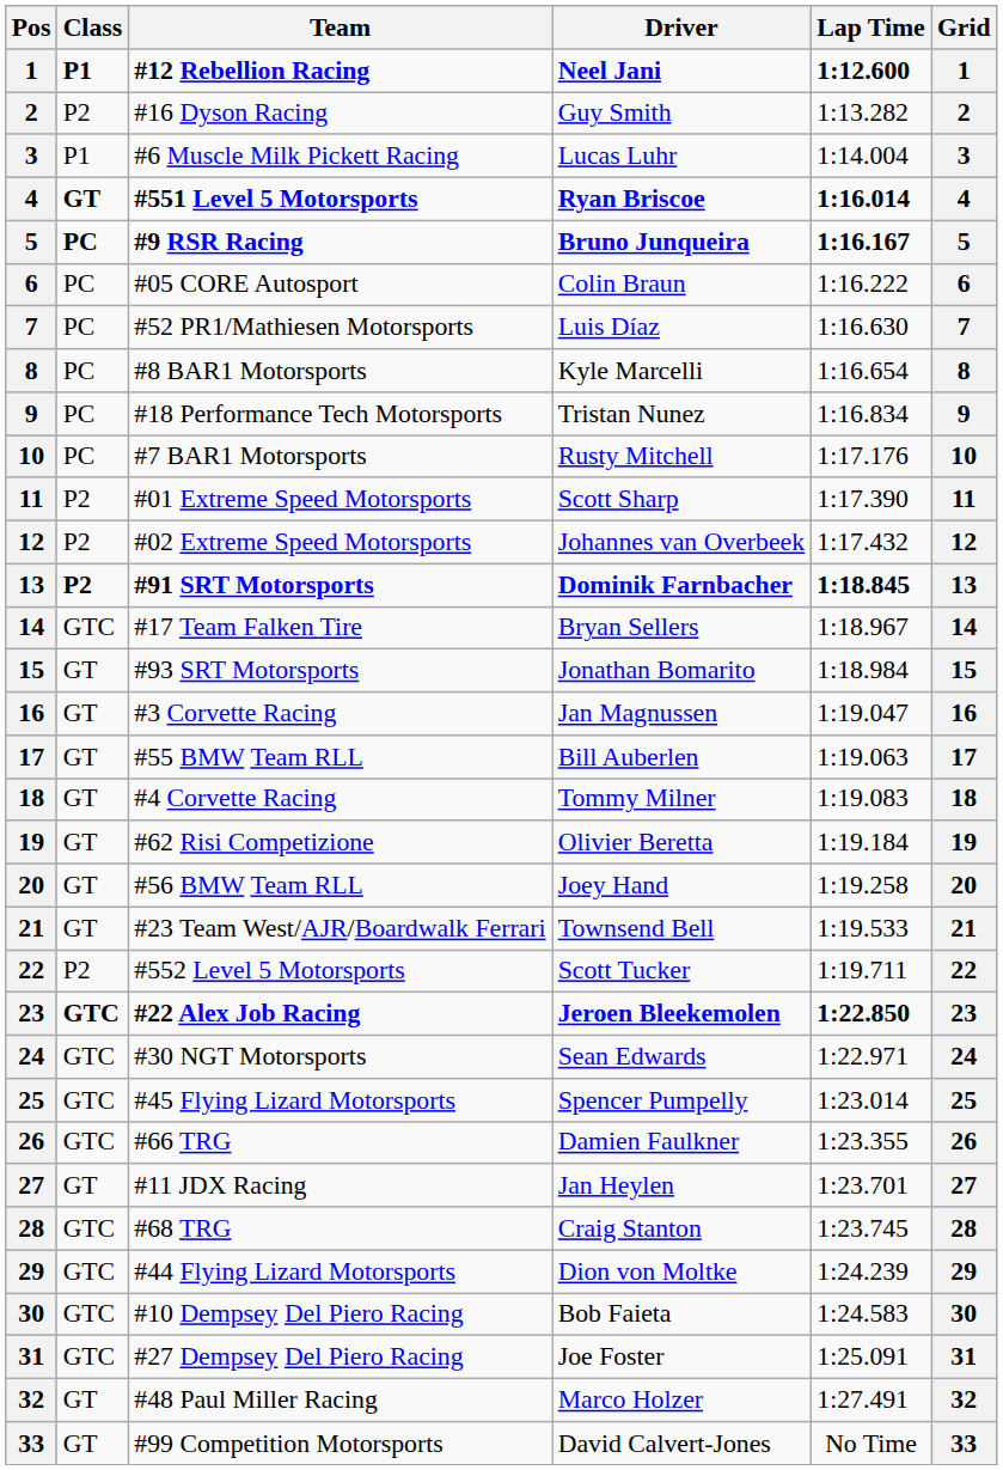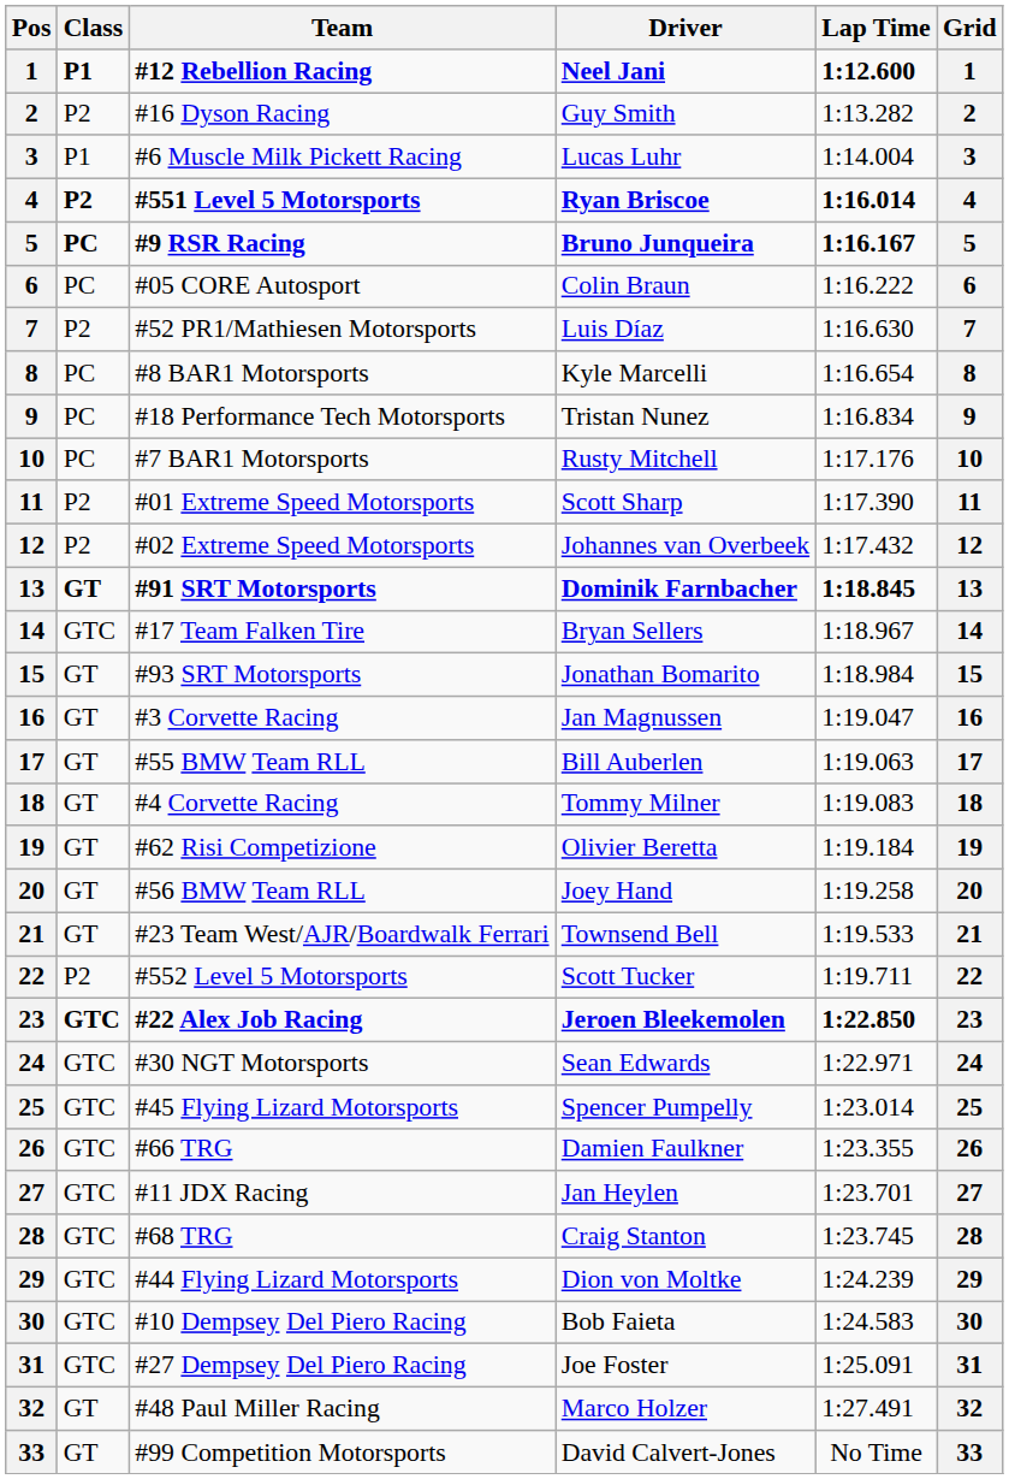 <table class="wikitable" style="font-size: 90%;">
 <tr>
 <th>Pos</th>
 <th>Class</th>
 <th>Team</th>
 <th>Driver</th>
 <th>Lap Time</th>
 <th>Grid</th>
 </tr>
 <tr style="font-weight:bold">
 <th>1</th>
 <td>P1</td>
 <td>#12 <a href='#'>Rebellion Racing</a></td>
 <td><a href='#'>Neel Jani</a></td>
 <td>1:12.600</td>
 <th>1</th>
 </tr>
 <tr>
 <th>2</th>
 <td>P2</td>
 <td>#16 <a href='#'>Dyson Racing</a></td>
 <td><a href='#'>Guy Smith</a></td>
 <td>1:13.282</td>
 <th>2</th>
 </tr>
 <tr>
 <th>3</th>
 <td>P1</td>
 <td>#6 <a href='#'>Muscle Milk Pickett Racing</a></td>
 <td><a href='#'>Lucas Luhr</a></td>
 <td>1:14.004</td>
 <th>3</th>
 </tr>
 <tr style="font-weight:bold">
 <th>4</th>
-<td>GT</td>
+<td>P2</td>
 <td>#551 <a href='#'>Level 5 Motorsports</a></td>
 <td><a href='#'>Ryan Briscoe</a></td>
 <td>1:16.014</td>
 <th>4</th>
 </tr>
 <tr style="font-weight:bold">
 <th>5</th>
 <td>PC</td>
 <td>#9 <a href='#'>RSR Racing</a></td>
 <td><a href='#'>Bruno Junqueira</a></td>
 <td>1:16.167</td>
 <th>5</th>
 </tr>
 <tr>
 <th>6</th>
 <td>PC</td>
 <td>#05 CORE Autosport</td>
 <td><a href='#'>Colin Braun</a></td>
 <td>1:16.222</td>
 <th>6</th>
 </tr>
 <tr>
 <th>7</th>
-<td>PC</td>
+<td>P2</td>
 <td>#52 PR1/Mathiesen Motorsports</td>
 <td><a href='#'>Luis Díaz</a></td>
 <td>1:16.630</td>
 <th>7</th>
 </tr>
 <tr>
 <th>8</th>
 <td>PC</td>
 <td>#8 BAR1 Motorsports</td>
 <td>Kyle Marcelli</td>
 <td>1:16.654</td>
 <th>8</th>
 </tr>
 <tr>
 <th>9</th>
 <td>PC</td>
 <td>#18 Performance Tech Motorsports</td>
 <td>Tristan Nunez</td>
 <td>1:16.834</td>
 <th>9</th>
 </tr>
 <tr>
 <th>10</th>
 <td>PC</td>
 <td>#7 BAR1 Motorsports</td>
 <td><a href='#'>Rusty Mitchell</a></td>
 <td>1:17.176</td>
 <th>10</th>
 </tr>
 <tr>
 <th>11</th>
 <td>P2</td>
 <td>#01 <a href='#'>Extreme Speed Motorsports</a></td>
 <td><a href='#'>Scott Sharp</a></td>
 <td>1:17.390</td>
 <th>11</th>
 </tr>
 <tr>
 <th>12</th>
 <td>P2</td>
 <td>#02 <a href='#'>Extreme Speed Motorsports</a></td>
 <td><a href='#'>Johannes van Overbeek</a></td>
 <td>1:17.432</td>
 <th>12</th>
 </tr>
 <tr style="font-weight:bold">
 <th>13</th>
-<td>P2</td>
+<td>GT</td>
 <td>#91 <a href='#'>SRT Motorsports</a></td>
 <td><a href='#'>Dominik Farnbacher</a></td>
 <td>1:18.845</td>
 <th>13</th>
 </tr>
 <tr>
 <th>14</th>
 <td>GTC</td>
 <td>#17 <a href='#'>Team Falken Tire</a></td>
 <td><a href='#'>Bryan Sellers</a></td>
 <td>1:18.967</td>
 <th>14</th>
 </tr>
 <tr>
 <th>15</th>
 <td>GT</td>
 <td>#93 <a href='#'>SRT Motorsports</a></td>
 <td><a href='#'>Jonathan Bomarito</a></td>
 <td>1:18.984</td>
 <th>15</th>
 </tr>
 <tr>
 <th>16</th>
 <td>GT</td>
 <td>#3 <a href='#'>Corvette Racing</a></td>
 <td><a href='#'>Jan Magnussen</a></td>
 <td>1:19.047</td>
 <th>16</th>
 </tr>
 <tr>
 <th>17</th>
 <td>GT</td>
 <td>#55 <a href='#'>BMW</a> <a href='#'>Team RLL</a></td>
 <td><a href='#'>Bill Auberlen</a></td>
 <td>1:19.063</td>
 <th>17</th>
 </tr>
 <tr>
 <th>18</th>
 <td>GT</td>
 <td>#4 <a href='#'>Corvette Racing</a></td>
 <td><a href='#'>Tommy Milner</a></td>
 <td>1:19.083</td>
 <th>18</th>
 </tr>
 <tr>
 <th>19</th>
 <td>GT</td>
 <td>#62 <a href='#'>Risi Competizione</a></td>
 <td><a href='#'>Olivier Beretta</a></td>
 <td>1:19.184</td>
 <th>19</th>
 </tr>
 <tr>
 <th>20</th>
 <td>GT</td>
 <td>#56 <a href='#'>BMW</a> <a href='#'>Team RLL</a></td>
 <td><a href='#'>Joey Hand</a></td>
 <td>1:19.258</td>
 <th>20</th>
 </tr>
 <tr>
 <th>21</th>
 <td>GT</td>
 <td>#23 Team West/<a href='#'>AJR</a>/<a href='#'>Boardwalk Ferrari</a></td>
 <td><a href='#'>Townsend Bell</a></td>
 <td>1:19.533</td>
 <th>21</th>
 </tr>
 <tr>
 <th>22</th>
 <td>P2</td>
 <td>#552 <a href='#'>Level 5 Motorsports</a></td>
 <td><a href='#'>Scott Tucker</a></td>
 <td>1:19.711</td>
 <th>22</th>
 </tr>
 <tr style="font-weight:bold">
 <th>23</th>
 <td>GTC</td>
 <td>#22 <a href='#'>Alex Job Racing</a></td>
 <td><a href='#'>Jeroen Bleekemolen</a></td>
 <td>1:22.850</td>
 <th>23</th>
 </tr>
 <tr>
 <th>24</th>
 <td>GTC</td>
 <td>#30 NGT Motorsports</td>
 <td><a href='#'>Sean Edwards</a></td>
 <td>1:22.971</td>
 <th>24</th>
 </tr>
 <tr>
 <th>25</th>
 <td>GTC</td>
 <td>#45 <a href='#'>Flying Lizard Motorsports</a></td>
 <td><a href='#'>Spencer Pumpelly</a></td>
 <td>1:23.014</td>
 <th>25</th>
 </tr>
 <tr>
 <th>26</th>
 <td>GTC</td>
 <td>#66 <a href='#'>TRG</a></td>
 <td><a href='#'>Damien Faulkner</a></td>
 <td>1:23.355</td>
 <th>26</th>
 </tr>
 <tr>
 <th>27</th>
-<td>GT</td>
+<td>GTC</td>
 <td>#11 JDX Racing</td>
 <td><a href='#'>Jan Heylen</a></td>
 <td>1:23.701</td>
 <th>27</th>
 </tr>
 <tr>
 <th>28</th>
 <td>GTC</td>
 <td>#68 <a href='#'>TRG</a></td>
 <td><a href='#'>Craig Stanton</a></td>
 <td>1:23.745</td>
 <th>28</th>
 </tr>
 <tr>
 <th>29</th>
 <td>GTC</td>
 <td>#44 <a href='#'>Flying Lizard Motorsports</a></td>
 <td><a href='#'>Dion von Moltke</a></td>
 <td>1:24.239</td>
 <th>29</th>
 </tr>
 <tr>
 <th>30</th>
 <td>GTC</td>
 <td>#10 <a href='#'>Dempsey</a> <a href='#'>Del Piero Racing</a></td>
 <td>Bob Faieta</td>
 <td>1:24.583</td>
 <th>30</th>
 </tr>
 <tr>
 <th>31</th>
 <td>GTC</td>
 <td>#27 <a href='#'>Dempsey</a> <a href='#'>Del Piero Racing</a></td>
 <td>Joe Foster</td>
 <td>1:25.091</td>
 <th>31</th>
 </tr>
 <tr>
 <th>32</th>
 <td>GT</td>
 <td>#48 Paul Miller Racing</td>
 <td><a href='#'>Marco Holzer</a></td>
 <td>1:27.491</td>
 <th>32</th>
 </tr>
 <tr>
 <th>33</th>
 <td>GT</td>
 <td>#99 Competition Motorsports</td>
 <td>David Calvert-Jones</td>
 <td align="center">No Time</td>
 <th>33</th>
 </tr>
 <tr>
 </tr>
 </table>
